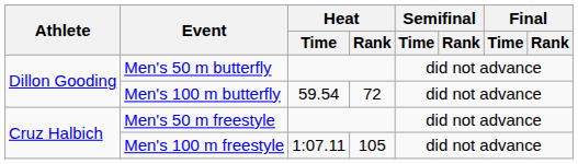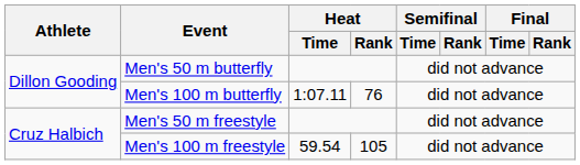 <table class=wikitable style="font-size:90%">
 <tr>
 <th rowspan="2">Athlete</th>
 <th rowspan="2">Event</th>
 <th colspan="2">Heat</th>
 <th colspan="2">Semifinal</th>
 <th colspan="2">Final</th>
 </tr>
 <tr style="font-size:95%">
 <th>Time</th>
 <th>Rank</th>
 <th>Time</th>
 <th>Rank</th>
 <th>Time</th>
 <th>Rank</th>
 </tr>
 <tr align=center>
 <td align=left rowspan=2><a href='#'>Dillon Gooding</a></td>
 <td align=left><a href='#'>Men's 50 m butterfly</a></td>
 <td colspan=2></td>
 <td colspan=4>did not advance</td>
 </tr>
 <tr align=center>
 <td align=left><a href='#'>Men's 100 m butterfly</a></td>
-<td>59.54</td>
-<td>72</td>
+<td>1:07.11</td>
+<td>76</td>
 <td colspan=4>did not advance</td>
 </tr>
 <tr align=center>
 <td align=left rowspan=2><a href='#'>Cruz Halbich</a></td>
 <td align=left><a href='#'>Men's 50 m freestyle</a></td>
 <td colspan=2></td>
 <td colspan=4>did not advance</td>
 </tr>
 <tr align=center>
 <td align=left><a href='#'>Men's 100 m freestyle</a></td>
-<td>1:07.11</td>
+<td>59.54</td>
 <td>105</td>
 <td colspan=4>did not advance</td>
 </tr>
 </table>
